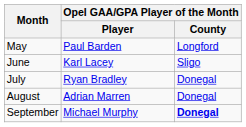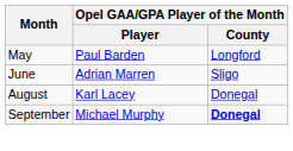 <table class="wikitable">
 <tr>
 <th rowspan="2">Month</th>
 <th colspan="2">Opel GAA/GPA Player of the Month</th>
 </tr>
 <tr>
 <th>Player</th>
 <th>County</th>
 </tr>
 <tr>
 <td>May</td>
 <td><a href='#'>Paul Barden</a></td>
 <td><a href='#'>Longford</a></td>
 </tr>
 <tr>
 <td>June</td>
-<td><a href='#'>Karl Lacey</a></td>
+<td><a href='#'>Adrian Marren</a></td>
 <td><a href='#'>Sligo</a></td>
 </tr>
 <tr>
-<td>July</td>
-<td><a href='#'>Ryan Bradley</a></td>
-<td><a href='#'>Donegal</a></td>
-</tr>
-<tr>
 <td>August</td>
-<td><a href='#'>Adrian Marren</a></td>
+<td><a href='#'>Karl Lacey</a></td>
 <td><a href='#'>Donegal</a></td>
 </tr>
 <tr>
 <td>September</td>
 <td><a href='#'>Michael Murphy</a></td>
 <td><strong><a href='#'>Donegal</a></strong></td>
 </tr>
 </table>
